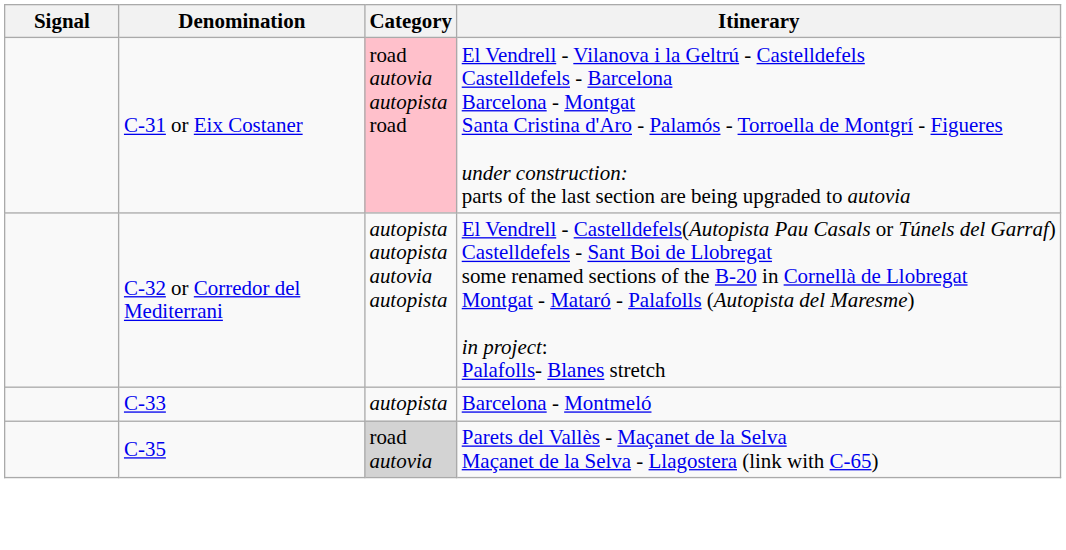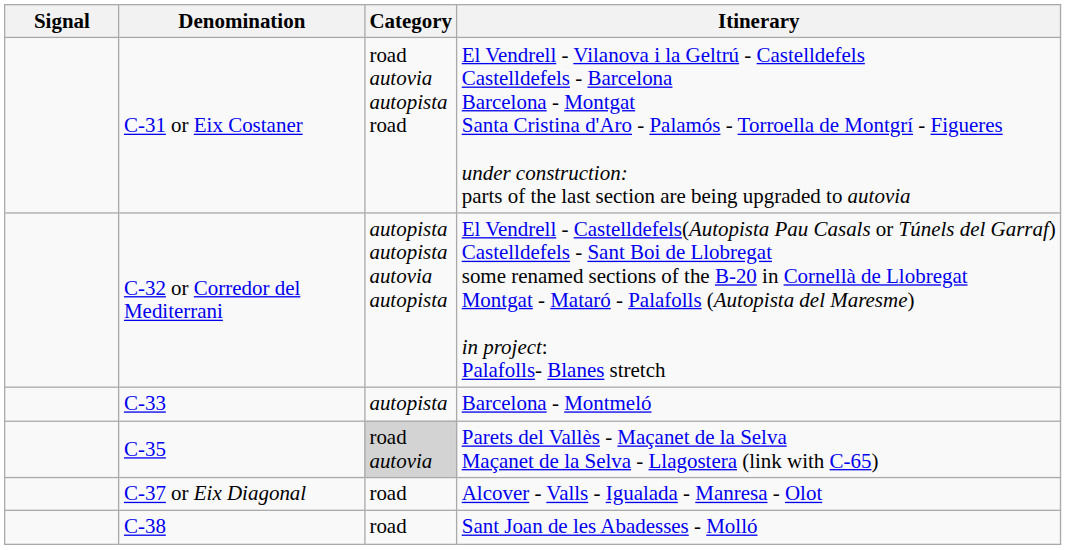 <table class=wikitable>
 <tr>
 <th width=80>Signal</th>
 <th width=180>Denomination</th>
 <th>Category</th>
 <th>Itinerary</th>
 </tr>
 <tr>
 <td></td>
 <td><a href='#'>C-31</a> or <a href='#'>Eix Costaner</a></td>
-<td style="background: pink;">road<br><em>autovia</em><br><em>autopista</em><br>road<br><br><br><br></td>
+<td>road<br><em>autovia</em><br><em>autopista</em><br>road<br><br><br><br></td>
 <td><a href='#'>El Vendrell</a> - <a href='#'>Vilanova i la Geltrú</a> - <a href='#'>Castelldefels</a><br><a href='#'>Castelldefels</a> - <a href='#'>Barcelona</a><br><a href='#'>Barcelona</a> - <a href='#'>Montgat</a><br><a href='#'>Santa Cristina d'Aro</a> - <a href='#'>Palamós</a> - <a href='#'>Torroella de Montgrí</a> - <a href='#'>Figueres</a><br><br><em>under construction:</em><br>parts of the last section are being upgraded to <em>autovia</em></td>
 </tr>
 <tr>
 <td></td>
 <td><a href='#'>C-32</a> or <a href='#'>Corredor del Mediterrani</a></td>
 <td><em>autopista</em><br><em>autopista</em><br><em>autovia</em><br><em>autopista</em><br><br><br><br></td>
 <td> <a href='#'>El Vendrell</a> - <a href='#'>Castelldefels</a>(<em>Autopista Pau Casals</em> or <em>Túnels del Garraf</em>)<br><a href='#'>Castelldefels</a> - <a href='#'>Sant Boi de Llobregat</a> <br>some renamed sections of the <a href='#'>B-20</a> in <a href='#'>Cornellà de Llobregat</a><br><a href='#'>Montgat</a> - <a href='#'>Mataró</a> - <a href='#'>Palafolls</a> (<em>Autopista del Maresme</em>)<br><br><em>in project</em>:<br> <a href='#'>Palafolls</a>- <a href='#'>Blanes</a> stretch</td>
 </tr>
 <tr>
 <td></td>
 <td><a href='#'>C-33</a></td>
 <td><em>autopista</em></td>
 <td><a href='#'>Barcelona</a> - <a href='#'>Montmeló</a></td>
 </tr>
 <tr>
 <td></td>
 <td><a href='#'>C-35</a></td>
 <td style="background: lightgrey;">road<br><em>autovia</em></td>
 <td><a href='#'>Parets del Vallès</a> - <a href='#'>Maçanet de la Selva</a><br><a href='#'>Maçanet de la Selva</a> - <a href='#'>Llagostera</a> (link with <a href='#'>C-65</a>)</td>
 </tr>
+<tr>
+<td></td>
+<td><a href='#'>C-37</a> or <em>Eix Diagonal</em></td>
+<td>road</td>
+<td><a href='#'>Alcover</a> - <a href='#'>Valls</a> - <a href='#'>Igualada</a> - <a href='#'>Manresa</a> - <a href='#'>Olot</a></td>
+</tr>
+<tr>
+<td></td>
+<td><a href='#'>C-38</a></td>
+<td>road</td>
+<td><a href='#'>Sant Joan de les Abadesses</a> - <a href='#'>Molló</a></td>
+</tr>
 </table>
